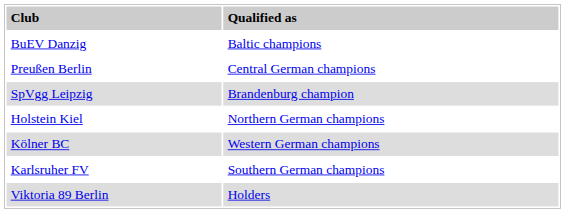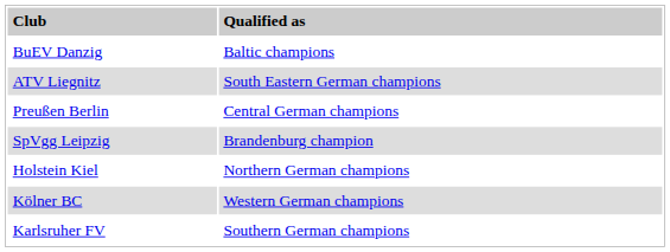 <table style="border:1px solid #bbb;background:#fff;" cellpadding="5" cellspacing="2" width="75%">
 <tr style="background:#ccc;font-weight:bold">
 <td>Club</td>
 <td>Qualified as</td>
 </tr>
 <tr>
 <td><a href='#'>BuEV Danzig</a></td>
 <td><a href='#'>Baltic champions</a></td>
+</tr>
+<tr style="background:#ddd">
+<td><a href='#'>ATV Liegnitz</a></td>
+<td><a href='#'>South Eastern German champions</a></td>
 </tr>
 <tr>
 <td><a href='#'>Preußen Berlin</a></td>
 <td><a href='#'>Central German champions</a></td>
 </tr>
 <tr style="background:#ddd">
 <td><a href='#'>SpVgg Leipzig</a></td>
 <td><a href='#'>Brandenburg champion</a></td>
 </tr>
 <tr>
 <td><a href='#'>Holstein Kiel</a></td>
 <td><a href='#'>Northern German champions</a></td>
 </tr>
 <tr style="background:#ddd">
 <td><a href='#'>Kölner BC</a></td>
 <td><a href='#'>Western German champions</a></td>
 </tr>
 <tr>
 <td><a href='#'>Karlsruher FV</a></td>
 <td><a href='#'>Southern German champions</a></td>
 </tr>
-<tr style="background:#ddd">
-<td><a href='#'>Viktoria 89 Berlin</a></td>
-<td><a href='#'>Holders</a></td>
-</tr>
 </table>
